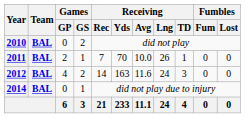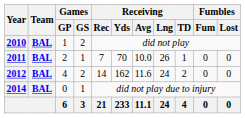 <table class=wikitable style="text-align:center;">
 <tr>
 <th rowspan="2">Year</th>
 <th rowspan="2">Team</th>
 <th colspan="2">Games</th>
 <th colspan="5">Receiving</th>
 <th colspan="2">Fumbles</th>
 </tr>
 <tr>
 <th>GP</th>
 <th>GS</th>
 <th>Rec</th>
 <th>Yds</th>
 <th>Avg</th>
 <th>Lng</th>
 <th>TD</th>
 <th>Fum</th>
 <th>Lost</th>
 </tr>
 <tr>
 <th><a href='#'>2010</a></th>
 <th><a href='#'>BAL</a></th>
-<td>0</td>
+<td>1</td>
 <td>2</td>
 <td colspan="7"><em>did not play</em></td>
 </tr>
 <tr>
 <th><a href='#'>2011</a></th>
 <th><a href='#'>BAL</a></th>
 <td>2</td>
 <td>1</td>
 <td>7</td>
 <td>70</td>
 <td>10.0</td>
 <td>26</td>
 <td>1</td>
 <td>0</td>
 <td>0</td>
 </tr>
 <tr>
 <th><a href='#'>2012</a></th>
 <th><a href='#'>BAL</a></th>
 <td>4</td>
 <td>2</td>
 <td>14</td>
-<td>163</td>
+<td>162</td>
 <td>11.6</td>
 <td>24</td>
-<td>3</td>
+<td>2</td>
 <td>0</td>
 <td>0</td>
 </tr>
 <tr>
 <th><a href='#'>2014</a></th>
 <th><a href='#'>BAL</a></th>
 <td>0</td>
 <td>1</td>
 <td colspan="7"><em>did not play due to injury</em></td>
 </tr>
 <tr>
 <th colspan="2"></th>
 <th>6</th>
 <th>3</th>
 <th>21</th>
 <th>233</th>
 <th>11.1</th>
 <th>24</th>
 <th>4</th>
 <th>0</th>
 <th>0</th>
 </tr>
 </table>
